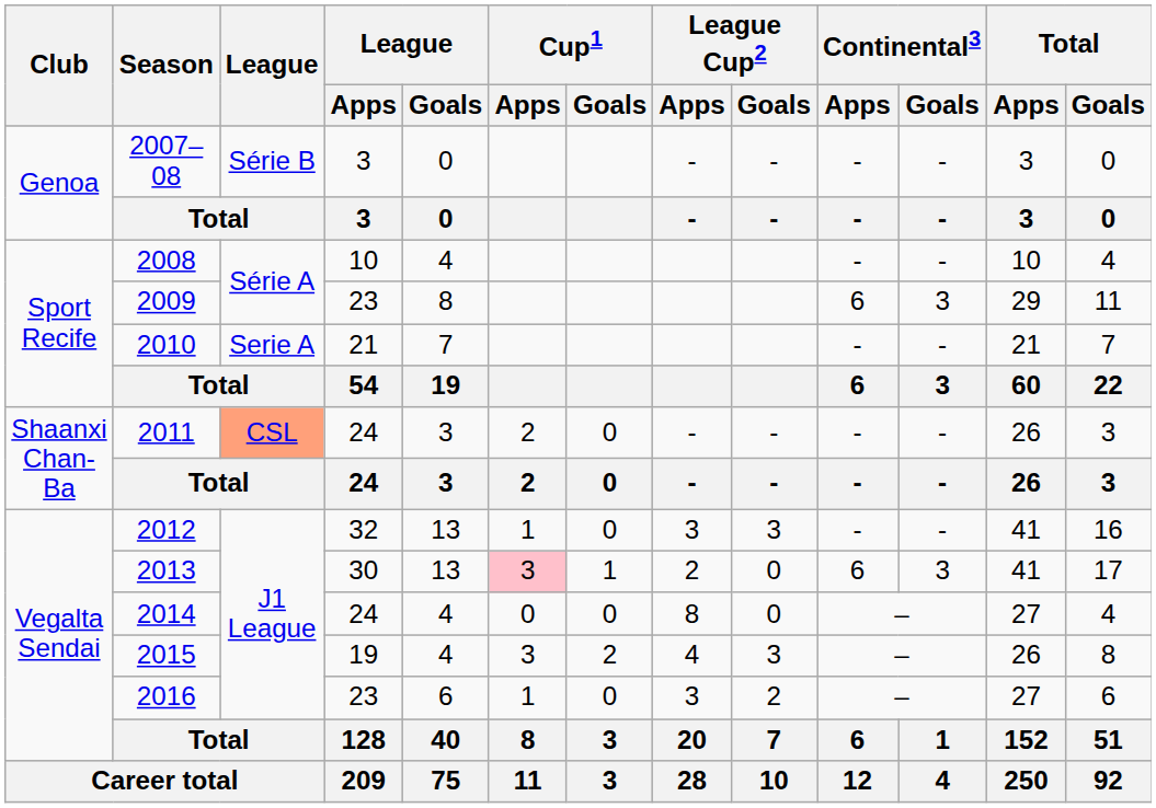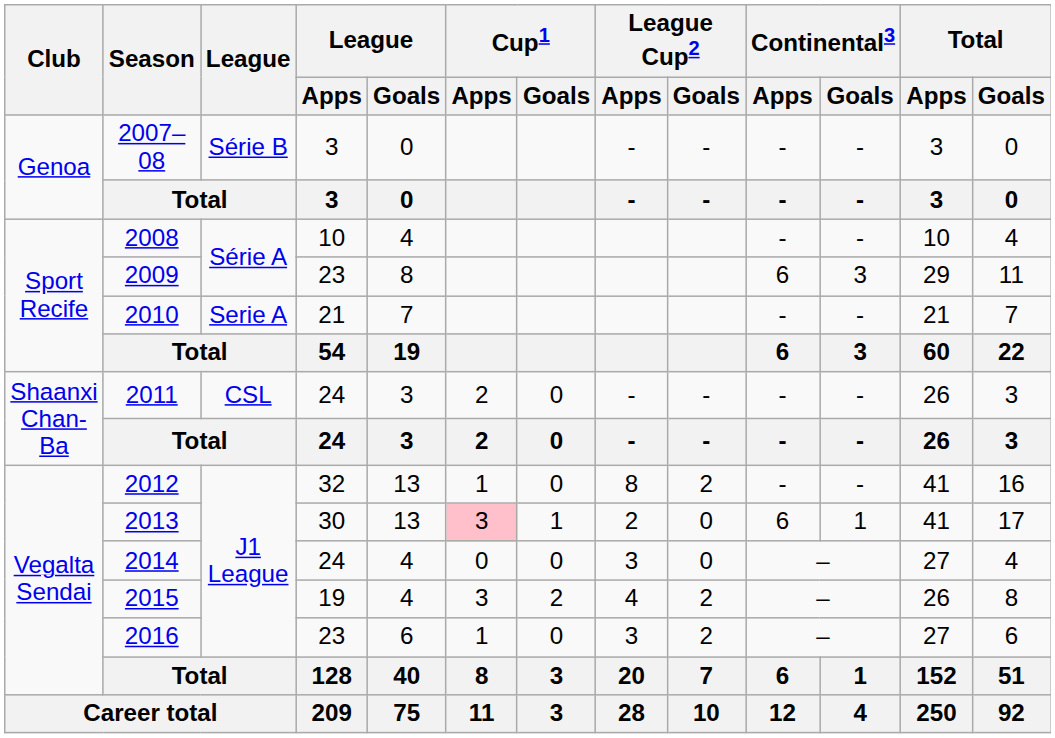 <table class="wikitable" style="text-align:center;">
 <tr>
 <th rowspan="2">Club</th>
 <th rowspan="2">Season</th>
 <th rowspan="2">League</th>
 <th colspan="2">League</th>
 <th colspan="2">Cup<sup><a href='#'>1</a></sup></th>
 <th colspan="2">League Cup<sup><a href='#'>2</a></sup></th>
 <th colspan="2">Continental<sup><a href='#'>3</a></sup></th>
 <th colspan="2">Total</th>
 </tr>
 <tr>
 <th>Apps</th>
 <th>Goals</th>
 <th>Apps</th>
 <th>Goals</th>
 <th>Apps</th>
 <th>Goals</th>
 <th>Apps</th>
 <th>Goals</th>
 <th>Apps</th>
 <th>Goals</th>
 </tr>
 <tr>
 <td rowspan="2"><a href='#'>Genoa</a></td>
 <td><a href='#'>2007–08</a></td>
 <td><a href='#'>Série B</a></td>
 <td>3</td>
 <td>0</td>
 <td></td>
 <td></td>
 <td>-</td>
 <td>-</td>
 <td>-</td>
 <td>-</td>
 <td>3</td>
 <td>0</td>
 </tr>
 <tr>
 <th colspan="2">Total</th>
 <th>3</th>
 <th>0</th>
 <th></th>
 <th></th>
 <th>-</th>
 <th>-</th>
 <th>-</th>
 <th>-</th>
 <th>3</th>
 <th>0</th>
 </tr>
 <tr>
 <td rowspan="4"><a href='#'>Sport Recife</a></td>
 <td><a href='#'>2008</a></td>
 <td rowspan="2" valign="center"><a href='#'>Série A</a></td>
 <td>10</td>
 <td>4</td>
 <td></td>
 <td></td>
 <td></td>
 <td></td>
 <td>-</td>
 <td>-</td>
 <td>10</td>
 <td>4</td>
 </tr>
 <tr>
 <td><a href='#'>2009</a></td>
 <td>23</td>
 <td>8</td>
 <td></td>
 <td></td>
 <td></td>
 <td></td>
 <td>6</td>
 <td>3</td>
 <td>29</td>
 <td>11</td>
 </tr>
 <tr>
 <td><a href='#'>2010</a></td>
 <td><a href='#'>Serie A</a></td>
 <td>21</td>
 <td>7</td>
 <td></td>
 <td></td>
 <td></td>
 <td></td>
 <td>-</td>
 <td>-</td>
 <td>21</td>
 <td>7</td>
 </tr>
 <tr>
 <th colspan="2">Total</th>
 <th>54</th>
 <th>19</th>
 <th></th>
 <th></th>
 <th></th>
 <th></th>
 <th>6</th>
 <th>3</th>
 <th>60</th>
 <th>22</th>
 </tr>
 <tr>
 <td rowspan="2"><a href='#'>Shaanxi Chan-Ba</a></td>
 <td><a href='#'>2011</a></td>
-<td style="background: lightsalmon;"><a href='#'>CSL</a></td>
+<td><a href='#'>CSL</a></td>
 <td>24</td>
 <td>3</td>
 <td>2</td>
 <td>0</td>
 <td>-</td>
 <td>-</td>
 <td>-</td>
 <td>-</td>
 <td>26</td>
 <td>3</td>
 </tr>
 <tr>
 <th colspan="2">Total</th>
 <th>24</th>
 <th>3</th>
 <th>2</th>
 <th>0</th>
 <th>-</th>
 <th>-</th>
 <th>-</th>
 <th>-</th>
 <th>26</th>
 <th>3</th>
 </tr>
 <tr>
 <td rowspan="6"><a href='#'>Vegalta Sendai</a></td>
 <td><a href='#'>2012</a></td>
 <td rowspan="5"><a href='#'>J1 League</a></td>
 <td>32</td>
 <td>13</td>
 <td>1</td>
 <td>0</td>
-<td>3</td>
-<td>3</td>
+<td>8</td>
+<td>2</td>
 <td>-</td>
 <td>-</td>
 <td>41</td>
 <td>16</td>
 </tr>
 <tr>
 <td><a href='#'>2013</a></td>
 <td>30</td>
 <td>13</td>
 <td style="background: pink;">3</td>
 <td>1</td>
 <td>2</td>
 <td>0</td>
 <td>6</td>
-<td>3</td>
+<td>1</td>
 <td>41</td>
 <td>17</td>
 </tr>
 <tr>
 <td><a href='#'>2014</a></td>
 <td>24</td>
 <td>4</td>
 <td>0</td>
 <td>0</td>
-<td>8</td>
+<td>3</td>
 <td>0</td>
 <td colspan="2">–</td>
 <td>27</td>
 <td>4</td>
 </tr>
 <tr>
 <td><a href='#'>2015</a></td>
 <td>19</td>
 <td>4</td>
 <td>3</td>
 <td>2</td>
 <td>4</td>
-<td>3</td>
+<td>2</td>
 <td colspan="2">–</td>
 <td>26</td>
 <td>8</td>
 </tr>
 <tr>
 <td><a href='#'>2016</a></td>
 <td>23</td>
 <td>6</td>
 <td>1</td>
 <td>0</td>
 <td>3</td>
 <td>2</td>
 <td colspan="2">–</td>
 <td>27</td>
 <td>6</td>
 </tr>
 <tr>
 <th colspan="2">Total</th>
 <th>128</th>
 <th>40</th>
 <th>8</th>
 <th>3</th>
 <th>20</th>
 <th>7</th>
 <th>6</th>
 <th>1</th>
 <th>152</th>
 <th>51</th>
 </tr>
 <tr>
 <th colspan="3">Career total</th>
 <th>209</th>
 <th>75</th>
 <th>11</th>
 <th>3</th>
 <th>28</th>
 <th>10</th>
 <th>12</th>
 <th>4</th>
 <th>250</th>
 <th>92</th>
 </tr>
 </table>
